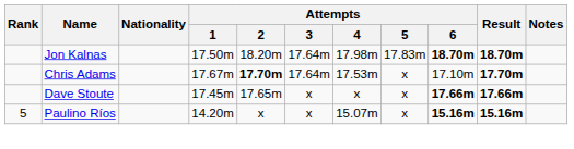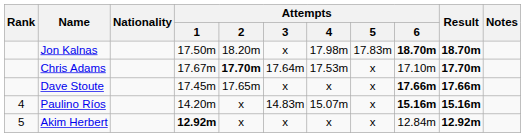 <table class="wikitable sortable" style="text-align:center">
 <tr>
 <th rowspan=2>Rank</th>
 <th rowspan=2>Name</th>
 <th rowspan=2>Nationality</th>
 <th colspan=6>Attempts</th>
 <th rowspan=2>Result</th>
 <th rowspan=2>Notes</th>
 </tr>
 <tr>
 <th>1</th>
 <th>2</th>
 <th>3</th>
 <th>4</th>
 <th>5</th>
 <th>6</th>
 </tr>
 <tr>
 <td align=center></td>
 <td align=left><a href='#'>Jon Kalnas</a></td>
 <td align=left></td>
 <td>17.50m</td>
 <td>18.20m</td>
-<td>17.64m</td>
+<td>x</td>
 <td>17.98m</td>
 <td>17.83m</td>
 <td><strong>18.70m</strong></td>
 <td><strong>18.70m</strong></td>
 <td></td>
 </tr>
 <tr>
 <td align=center></td>
 <td align=left><a href='#'>Chris Adams</a></td>
 <td align=left></td>
 <td>17.67m</td>
 <td><strong>17.70m</strong></td>
 <td>17.64m</td>
 <td>17.53m</td>
 <td>x</td>
 <td>17.10m</td>
 <td><strong>17.70m</strong></td>
 <td></td>
 </tr>
 <tr>
 <td align=center></td>
 <td align=left><a href='#'>Dave Stoute</a></td>
 <td align=left></td>
 <td>17.45m</td>
 <td>17.65m</td>
 <td>x</td>
 <td>x</td>
 <td>x</td>
 <td><strong>17.66m</strong></td>
 <td><strong>17.66m</strong></td>
 <td></td>
 </tr>
 <tr>
-<td align=center>5</td>
+<td align=center>4</td>
 <td align=left><a href='#'>Paulino Ríos</a></td>
 <td align=left></td>
 <td>14.20m</td>
 <td>x</td>
-<td>x</td>
+<td>14.83m</td>
 <td>15.07m</td>
 <td>x</td>
 <td><strong>15.16m</strong></td>
 <td><strong>15.16m</strong></td>
 <td></td>
 </tr>
+<tr>
+<td align=center>5</td>
+<td align=left><a href='#'>Akim Herbert</a></td>
+<td align=left></td>
+<td><strong>12.92m</strong></td>
+<td>x</td>
+<td>x</td>
+<td>x</td>
+<td>x</td>
+<td>12.84m</td>
+<td><strong>12.92m</strong></td>
+<td></td>
+</tr>
 </table>
